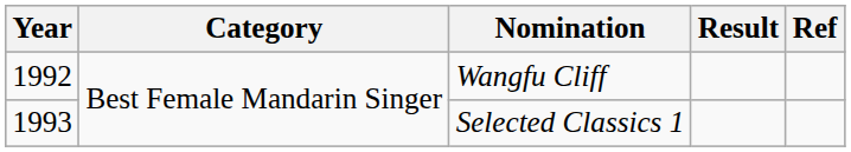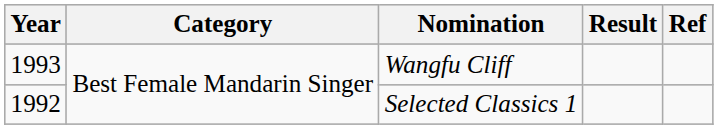 <table class="wikitable">
 <tr>
 <th>Year</th>
 <th>Category</th>
 <th>Nomination</th>
 <th>Result</th>
 <th>Ref</th>
 </tr>
 <tr>
-<td>1992</td>
+<td>1993</td>
 <td Rowspan="2">Best Female Mandarin Singer</td>
 <td><em>Wangfu Cliff</em></td>
 <td></td>
 <td></td>
 </tr>
 <tr>
-<td>1993</td>
+<td>1992</td>
 <td><em>Selected Classics 1</em></td>
 <td></td>
 <td></td>
 </tr>
 </table>
